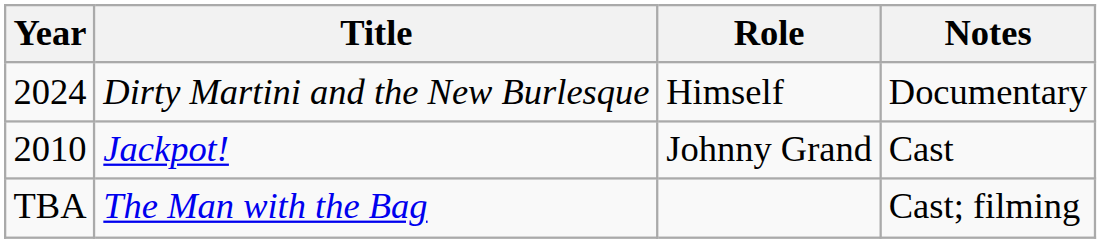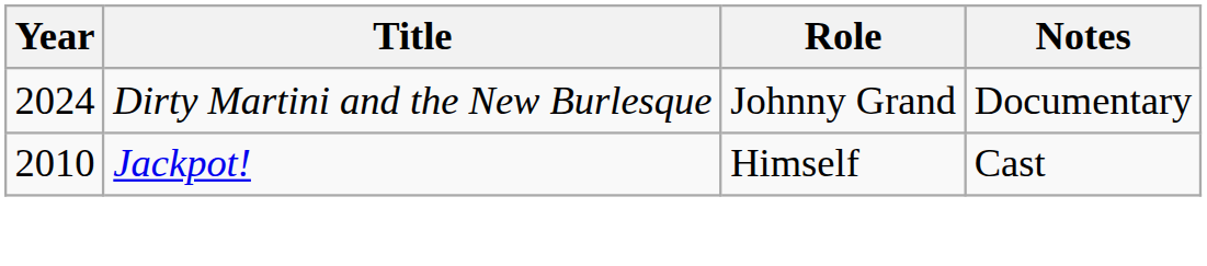 <table class="wikitable">
 <tr>
 <th>Year</th>
 <th>Title</th>
 <th>Role</th>
 <th>Notes</th>
 </tr>
 <tr>
 <td>2024</td>
 <td><em>Dirty Martini and the New Burlesque</em></td>
-<td>Himself</td>
+<td>Johnny Grand</td>
 <td>Documentary</td>
 </tr>
 <tr>
 <td>2010</td>
 <td><em><a href='#'>Jackpot!</a></em></td>
-<td>Johnny Grand</td>
+<td>Himself</td>
 <td>Cast</td>
 </tr>
-<tr>
-<td>TBA</td>
-<td><a href='#'><em>The Man with the Bag</em></a></td>
-<td></td>
-<td>Cast; filming</td>
-</tr>
 </table>
